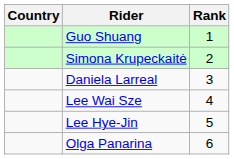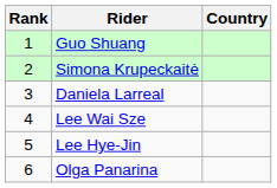 <table class="wikitable sortable" style="font-size:95%" style="width:25em;">
 <tr>
+<th>Rank</th>
+<th>Rider</th>
 <th>Country</th>
-<th>Rider</th>
-<th>Rank</th>
 </tr>
 <tr bgcolor=ccffcc>
+<td align=center>1</td>
+<td><a href='#'>Guo Shuang</a></td>
 <td></td>
-<td><a href='#'>Guo Shuang</a></td>
-<td align=center>1</td>
 </tr>
 <tr bgcolor=ccffcc>
+<td align=center>2</td>
+<td><a href='#'>Simona Krupeckaitė</a></td>
 <td></td>
-<td><a href='#'>Simona Krupeckaitė</a></td>
-<td align=center>2</td>
 </tr>
 <tr>
+<td align=center>3</td>
+<td><a href='#'>Daniela Larreal</a></td>
 <td></td>
-<td><a href='#'>Daniela Larreal</a></td>
-<td align=center>3</td>
 </tr>
 <tr>
+<td align=center>4</td>
+<td><a href='#'>Lee Wai Sze</a></td>
 <td></td>
-<td><a href='#'>Lee Wai Sze</a></td>
-<td align=center>4</td>
 </tr>
 <tr>
+<td align=center>5</td>
+<td><a href='#'>Lee Hye-Jin</a></td>
 <td></td>
-<td><a href='#'>Lee Hye-Jin</a></td>
-<td align=center>5</td>
 </tr>
 <tr>
+<td align=center>6</td>
+<td><a href='#'>Olga Panarina</a></td>
 <td></td>
-<td><a href='#'>Olga Panarina</a></td>
-<td align=center>6</td>
 </tr>
 </table>
